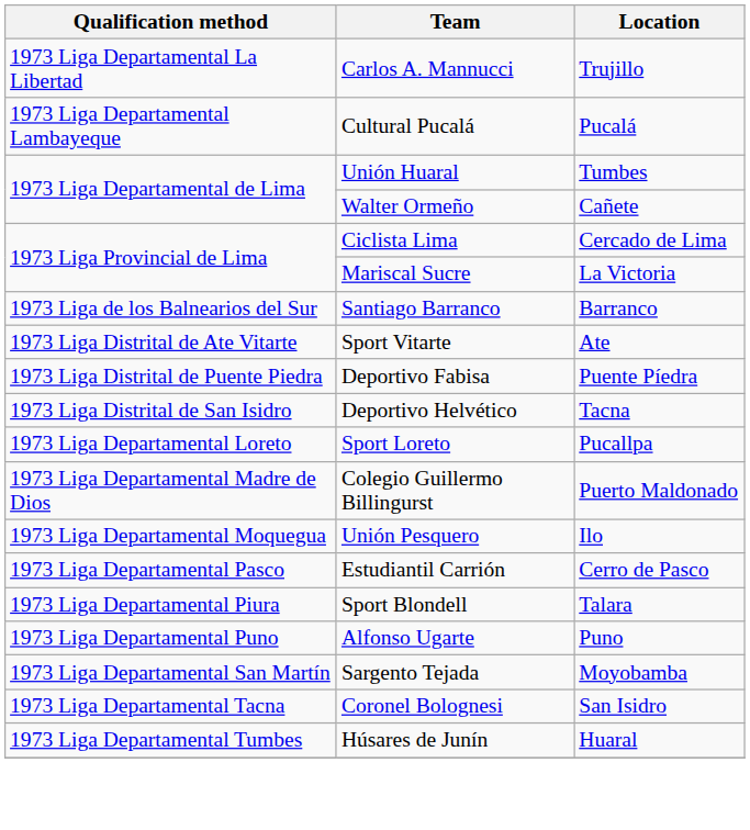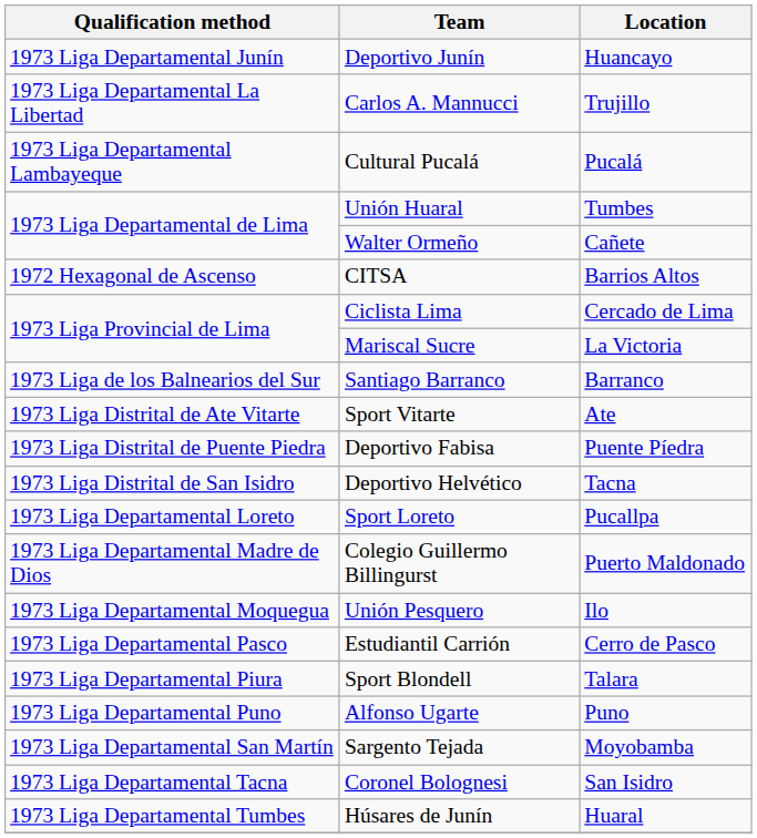 <table class="wikitable sortable">
 <tr>
 <th width=240px>Qualification method</th>
 <th width=170px>Team</th>
 <th width=120px>Location</th>
+</tr>
+<tr>
+<td><a href='#'>1973 Liga Departamental Junín</a></td>
+<td><a href='#'>Deportivo Junín</a></td>
+<td><a href='#'>Huancayo</a></td>
 </tr>
 <tr>
 <td><a href='#'>1973 Liga Departamental La Libertad</a></td>
 <td><a href='#'>Carlos A. Mannucci</a></td>
 <td><a href='#'>Trujillo</a></td>
 </tr>
 <tr>
 <td><a href='#'>1973 Liga Departamental Lambayeque</a></td>
 <td>Cultural Pucalá</td>
 <td><a href='#'>Pucalá</a></td>
 </tr>
 <tr>
 <td rowspan=2 width=50><a href='#'>1973 Liga Departamental de Lima</a></td>
 <td><a href='#'>Unión Huaral</a></td>
 <td><a href='#'>Tumbes</a></td>
 </tr>
 <tr>
 <td><a href='#'>Walter Ormeño</a></td>
 <td><a href='#'>Cañete</a></td>
+</tr>
+<tr>
+<td><a href='#'>1972 Hexagonal de Ascenso</a></td>
+<td>CITSA</td>
+<td><a href='#'>Barrios Altos</a></td>
 </tr>
 <tr>
 <td rowspan=2 width=50><a href='#'>1973 Liga Provincial de Lima</a></td>
 <td><a href='#'>Ciclista Lima</a></td>
 <td><a href='#'>Cercado de Lima</a></td>
 </tr>
 <tr>
 <td><a href='#'>Mariscal Sucre</a></td>
 <td><a href='#'>La Victoria</a></td>
 </tr>
 <tr>
 <td><a href='#'>1973 Liga de los Balnearios del Sur</a></td>
 <td><a href='#'>Santiago Barranco</a></td>
 <td><a href='#'>Barranco</a></td>
 </tr>
 <tr>
 <td><a href='#'>1973 Liga Distrital de Ate Vitarte</a></td>
 <td>Sport Vitarte</td>
 <td><a href='#'>Ate</a></td>
 </tr>
 <tr>
 <td><a href='#'>1973 Liga Distrital de Puente Piedra</a></td>
 <td>Deportivo Fabisa</td>
 <td><a href='#'>Puente Píedra</a></td>
 </tr>
 <tr>
 <td><a href='#'>1973 Liga Distrital de San Isidro</a></td>
 <td>Deportivo Helvético</td>
 <td><a href='#'>Tacna</a></td>
 </tr>
 <tr>
 <td><a href='#'>1973 Liga Departamental Loreto</a></td>
 <td><a href='#'>Sport Loreto</a></td>
 <td><a href='#'>Pucallpa</a></td>
 </tr>
 <tr>
 <td><a href='#'>1973 Liga Departamental Madre de Dios</a></td>
 <td>Colegio Guillermo Billingurst</td>
 <td><a href='#'>Puerto Maldonado</a></td>
 </tr>
 <tr>
 <td><a href='#'>1973 Liga Departamental Moquegua</a></td>
 <td><a href='#'>Unión Pesquero</a></td>
 <td><a href='#'>Ilo</a></td>
 </tr>
 <tr>
 <td><a href='#'>1973 Liga Departamental Pasco</a></td>
 <td>Estudiantil Carrión</td>
 <td><a href='#'>Cerro de Pasco</a></td>
 </tr>
 <tr>
 <td><a href='#'>1973 Liga Departamental Piura</a></td>
 <td>Sport Blondell</td>
 <td><a href='#'>Talara</a></td>
 </tr>
 <tr>
 <td><a href='#'>1973 Liga Departamental Puno</a></td>
 <td><a href='#'>Alfonso Ugarte</a></td>
 <td><a href='#'>Puno</a></td>
 </tr>
 <tr>
 <td><a href='#'>1973 Liga Departamental San Martín</a></td>
 <td>Sargento Tejada</td>
 <td><a href='#'>Moyobamba</a></td>
 </tr>
 <tr>
 <td><a href='#'>1973 Liga Departamental Tacna</a></td>
 <td><a href='#'>Coronel Bolognesi</a></td>
 <td><a href='#'>San Isidro</a></td>
 </tr>
 <tr>
 <td><a href='#'>1973 Liga Departamental Tumbes</a></td>
 <td>Húsares de Junín</td>
 <td><a href='#'>Huaral</a></td>
 </tr>
 <tr>
 </tr>
 </table>
